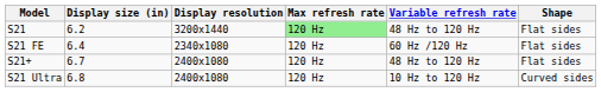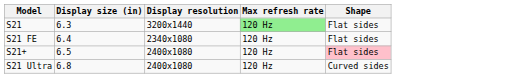 <table class="wikitable">
 <tr>
 <th>Model</th>
 <th>Display size (in)</th>
 <th>Display resolution</th>
 <th>Max refresh rate</th>
-<th><a href='#'>Variable refresh rate</a></th>
 <th>Shape</th>
 </tr>
 <tr>
 <td>S21</td>
-<td>6.2</td>
+<td>6.3</td>
 <td>3200x1440</td>
 <td style="background: lightgreen;">120 Hz</td>
-<td>48 Hz to 120 Hz</td>
 <td>Flat sides</td>
 </tr>
 <tr>
 <td>S21 FE</td>
 <td>6.4</td>
 <td>2340x1080</td>
 <td>120 Hz</td>
-<td>60 Hz /120 Hz</td>
 <td>Flat sides</td>
 </tr>
 <tr>
 <td>S21+</td>
-<td>6.7</td>
+<td>6.5</td>
 <td>2400x1080</td>
 <td>120 Hz</td>
-<td>48 Hz to 120 Hz</td>
-<td>Flat sides</td>
+<td style="background: pink;">Flat sides</td>
 </tr>
 <tr>
 <td>S21 Ultra</td>
 <td>6.8</td>
 <td>2400x1080</td>
 <td>120 Hz</td>
-<td>10 Hz to 120 Hz</td>
 <td>Curved sides</td>
 </tr>
 </table>
